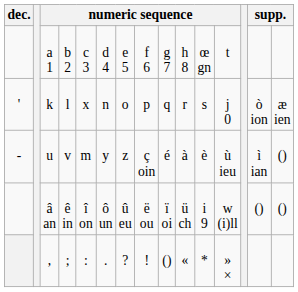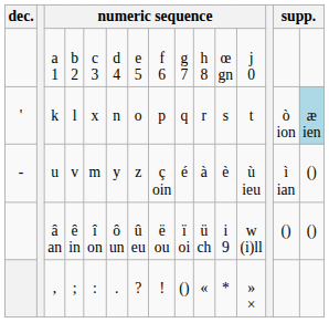 <table class=wikitable>
 <tr>
 <th>dec.</th>
 <th rowspan=6></th>
 <th colspan=10>numeric sequence</th>
 <th rowspan=6></th>
 <th colspan=2>supp.</th>
 </tr>
 <tr align=center>
 <td><br> <br> </td>
 <td><br>a<br>1</td>
 <td><br>b<br>2</td>
 <td><br>c<br>3</td>
 <td><br>d<br>4</td>
 <td><br>e<br>5</td>
 <td><br>f<br>6</td>
 <td><br>g<br>7</td>
 <td><br>h<br>8</td>
 <td><br>œ<br>gn</td>
-<td><br>t<br> </td>
+<td><br>j<br>0</td>
 <td><br><br> </td>
 <td><br><br> </td>
 </tr>
 <tr align=center>
 <td><br>'<br> </td>
 <td><br>k<br> </td>
 <td><br>l<br> </td>
 <td><br>x<br> </td>
 <td><br>n<br> </td>
 <td><br>o<br> </td>
 <td><br>p<br> </td>
 <td><br>q<br> </td>
 <td><br>r<br> </td>
 <td><br>s<br> </td>
-<td><br>j<br>0</td>
+<td><br>t<br> </td>
 <td><br>ò<br>ion</td>
-<td><br>æ<br>ien</td>
+<td style="background: lightblue;"><br>æ<br>ien</td>
 </tr>
 <tr align=center>
 <td><br>-<br> </td>
 <td><br>u<br> </td>
 <td><br>v<br> </td>
 <td><br>m<br> </td>
 <td><br>y<br> </td>
 <td><br>z<br> </td>
 <td><br>ç<br>oin</td>
 <td><br>é<br> </td>
 <td><br>à<br> </td>
 <td><br>è<br> </td>
 <td><br>ù<br>ieu</td>
 <td><br>ì<br>ian</td>
 <td><br>()<br> </td>
 </tr>
 <tr align=center>
 <td><br><br> </td>
 <td><br>â<br>an</td>
 <td><br>ê<br>in</td>
 <td><br>î<br>on</td>
 <td><br>ô<br>un</td>
 <td><br>û<br>eu</td>
 <td><br>ë<br>ou</td>
 <td><br>ï<br>oi</td>
 <td><br>ü<br>ch</td>
 <td><br>i<br>9</td>
 <td><br>w<br>(i)ll</td>
 <td><br>()<br> </td>
 <td><br>()<br> </td>
 </tr>
 <tr align=center>
 <th> </th>
 <td><br>,<br> </td>
 <td><br>;<br> </td>
 <td><br>:<br> </td>
 <td><br>.<br> </td>
 <td><br>?<br> </td>
 <td><br>!<br> </td>
 <td><br>()<br> </td>
 <td><br>«<br> </td>
 <td><br>*<br> </td>
 <td><br>»<br>×</td>
 <td><br><br> </td>
 <td><br><br> </td>
 </tr>
 </table>
